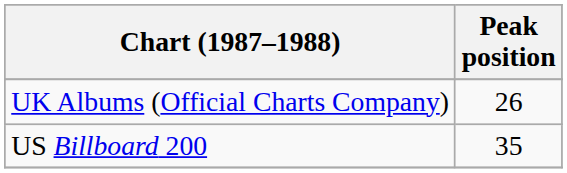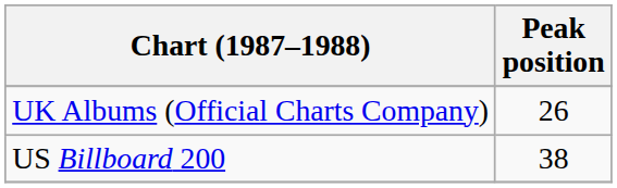 <table class="wikitable sortable">
 <tr>
 <th>Chart (1987–1988)</th>
 <th>Peak<br>position</th>
 </tr>
 <tr>
 </tr>
 <tr>
 </tr>
 <tr>
 </tr>
 <tr>
 </tr>
 <tr>
 </tr>
 <tr>
 </tr>
 <tr>
 <td><a href='#'>UK Albums</a> (<a href='#'>Official Charts Company</a>)</td>
 <td align="center">26</td>
 </tr>
 <tr>
 <td>US <a href='#'><em>Billboard</em> 200</a></td>
-<td align="center">35</td>
+<td align="center">38</td>
 </tr>
 <tr>
 </tr>
 </table>
